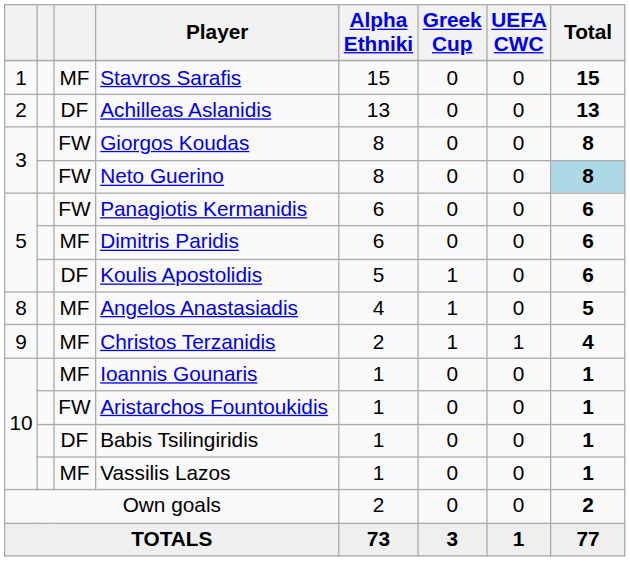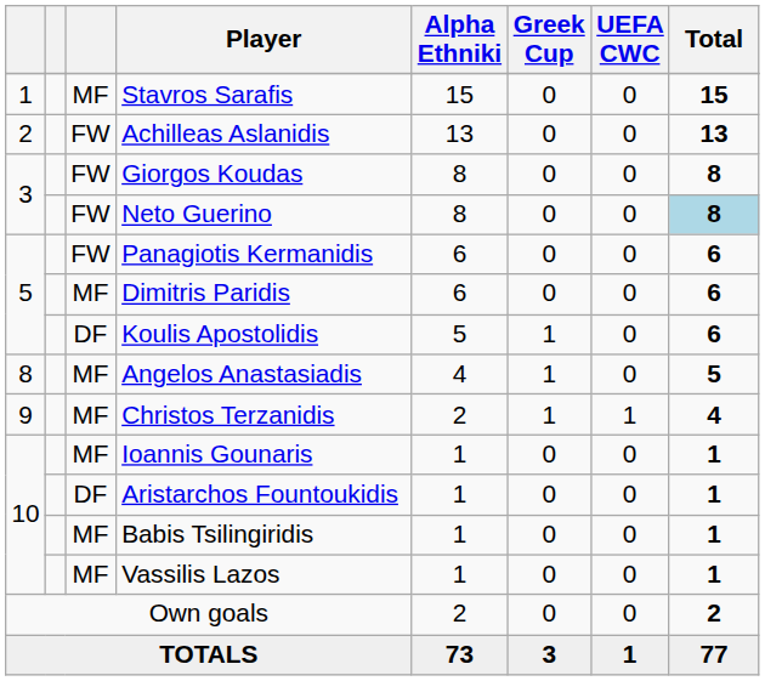 <table class="wikitable sortable" style="text-align:center">
 <tr>
 <th width=5></th>
 <th width=5></th>
 <th width=5></th>
 <th width=180>Player</th>
 <th width=30><a href='#'>Alpha Ethniki</a></th>
 <th width=30><a href='#'>Greek Cup</a></th>
 <th width=30><a href='#'>UEFA CWC</a></th>
 <th width=50>Total</th>
 </tr>
 <tr>
 </tr>
 <tr>
 <td>1</td>
 <td></td>
 <td>MF</td>
 <td align=left> <a href='#'>Stavros Sarafis</a></td>
 <td>15</td>
 <td>0</td>
 <td>0</td>
 <td><strong>15</strong></td>
 </tr>
 <tr>
 <td>2</td>
 <td></td>
-<td>DF</td>
+<td>FW</td>
 <td align=left> <a href='#'>Achilleas Aslanidis</a></td>
 <td>13</td>
 <td>0</td>
 <td>0</td>
 <td><strong>13</strong></td>
 </tr>
 <tr>
 <td rowspan=2>3</td>
 <td></td>
 <td>FW</td>
 <td align=left> <a href='#'>Giorgos Koudas</a></td>
 <td>8</td>
 <td>0</td>
 <td>0</td>
 <td><strong>8</strong></td>
 </tr>
 <tr>
 <td></td>
 <td>FW</td>
 <td align=left> <a href='#'>Neto Guerino</a></td>
 <td>8</td>
 <td>0</td>
 <td>0</td>
 <td style="background: lightblue;"><strong>8</strong></td>
 </tr>
 <tr>
 <td rowspan=3>5</td>
 <td></td>
 <td>FW</td>
 <td align=left> <a href='#'>Panagiotis Kermanidis</a></td>
 <td>6</td>
 <td>0</td>
 <td>0</td>
 <td><strong>6</strong></td>
 </tr>
 <tr>
 <td></td>
 <td>MF</td>
 <td align=left> <a href='#'>Dimitris Paridis</a></td>
 <td>6</td>
 <td>0</td>
 <td>0</td>
 <td><strong>6</strong></td>
 </tr>
 <tr>
 <td></td>
 <td>DF</td>
 <td align=left> <a href='#'>Koulis Apostolidis</a></td>
 <td>5</td>
 <td>1</td>
 <td>0</td>
 <td><strong>6</strong></td>
 </tr>
 <tr>
 <td>8</td>
 <td></td>
 <td>MF</td>
 <td align=left> <a href='#'>Angelos Anastasiadis</a></td>
 <td>4</td>
 <td>1</td>
 <td>0</td>
 <td><strong>5</strong></td>
 </tr>
 <tr>
 <td>9</td>
 <td></td>
 <td>MF</td>
 <td align=left> <a href='#'>Christos Terzanidis</a></td>
 <td>2</td>
 <td>1</td>
 <td>1</td>
 <td><strong>4</strong></td>
 </tr>
 <tr>
 <td rowspan=4>10</td>
 <td></td>
 <td>MF</td>
 <td align=left> <a href='#'>Ioannis Gounaris</a></td>
 <td>1</td>
 <td>0</td>
 <td>0</td>
 <td><strong>1</strong></td>
 </tr>
 <tr>
 <td></td>
-<td>FW</td>
+<td>DF</td>
 <td align=left> <a href='#'>Aristarchos Fountoukidis</a></td>
 <td>1</td>
 <td>0</td>
 <td>0</td>
 <td><strong>1</strong></td>
 </tr>
 <tr>
 <td></td>
-<td>DF</td>
+<td>MF</td>
 <td align=left> Babis Tsilingiridis</td>
 <td>1</td>
 <td>0</td>
 <td>0</td>
 <td><strong>1</strong></td>
 </tr>
 <tr>
 <td></td>
 <td>MF</td>
 <td align=left> Vassilis Lazos</td>
 <td>1</td>
 <td>0</td>
 <td>0</td>
 <td><strong>1</strong></td>
 </tr>
 <tr>
 <td colspan="4">Own goals</td>
 <td>2</td>
 <td>0</td>
 <td>0</td>
 <td><strong>2</strong></td>
 </tr>
 <tr bgcolor="#EFEFEF">
 <td colspan=4><strong>TOTALS</strong></td>
 <td><strong>73</strong></td>
 <td><strong>3</strong></td>
 <td><strong>1</strong></td>
 <td><strong>77</strong></td>
 </tr>
 </table>
